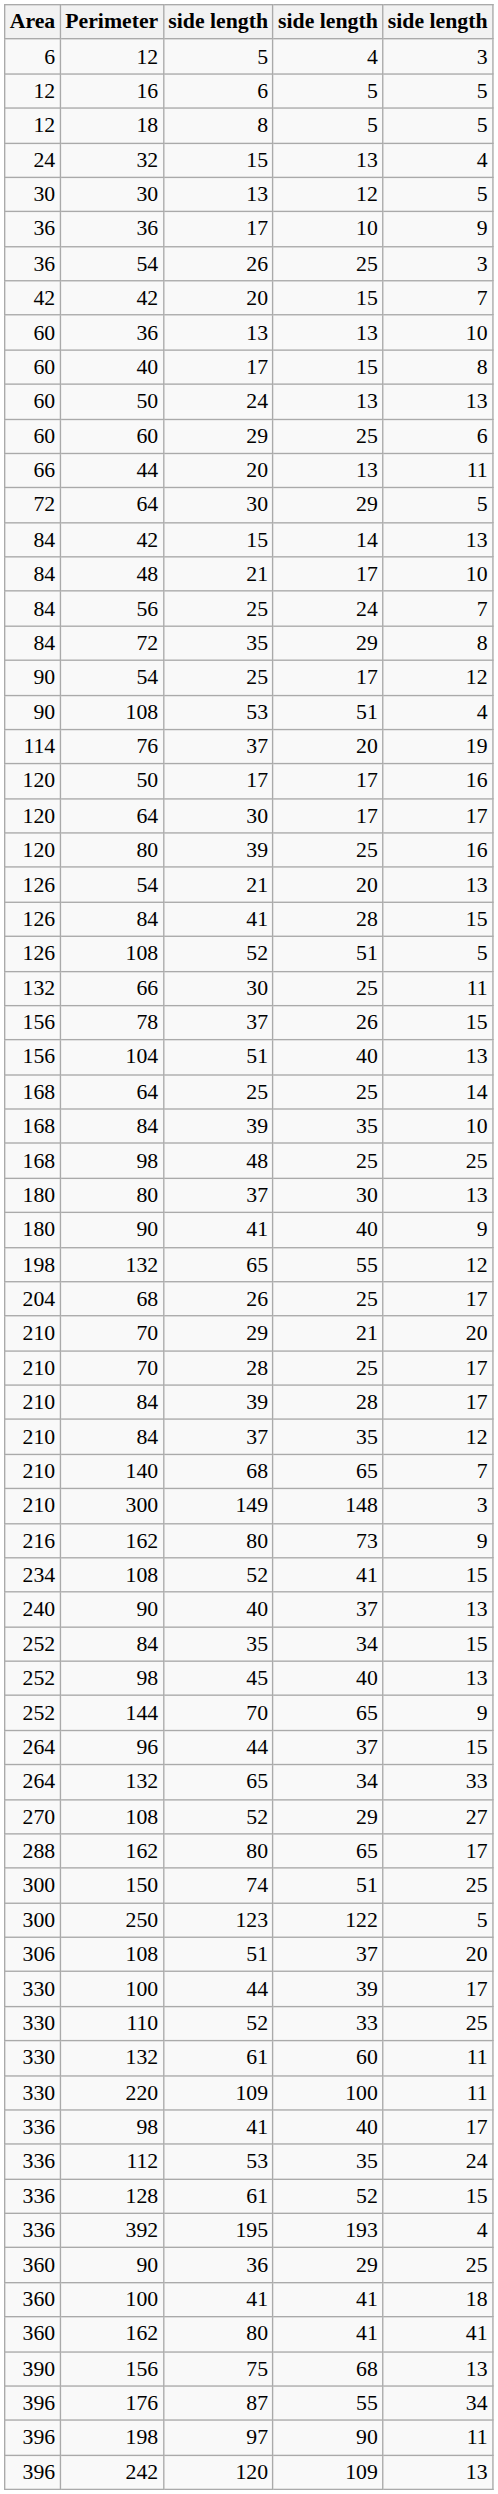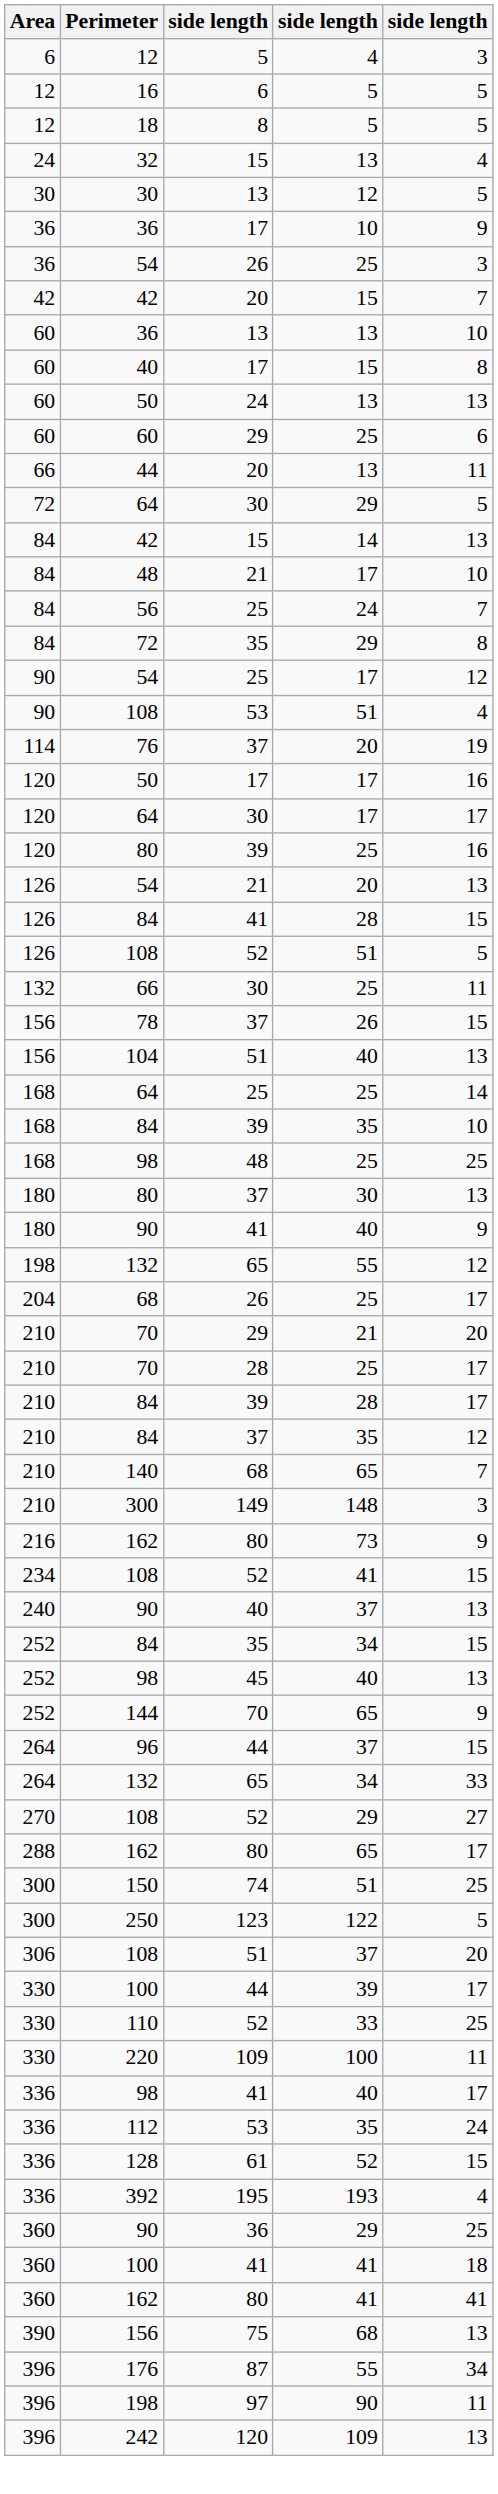 <table class="wikitable" style="text-align:right;">
 <tr>
 <th>Area</th>
 <th>Perimeter</th>
 <th>side length </th>
 <th>side length </th>
 <th>side length </th>
 </tr>
 <tr>
 <td>6</td>
 <td>12</td>
 <td>5</td>
 <td>4</td>
 <td>3</td>
 </tr>
 <tr>
 <td>12</td>
 <td>16</td>
 <td>6</td>
 <td>5</td>
 <td>5</td>
 </tr>
 <tr>
 <td>12</td>
 <td>18</td>
 <td>8</td>
 <td>5</td>
 <td>5</td>
 </tr>
 <tr>
 <td>24</td>
 <td>32</td>
 <td>15</td>
 <td>13</td>
 <td>4</td>
 </tr>
 <tr>
 <td>30</td>
 <td>30</td>
 <td>13</td>
 <td>12</td>
 <td>5</td>
 </tr>
 <tr>
 <td>36</td>
 <td>36</td>
 <td>17</td>
 <td>10</td>
 <td>9</td>
 </tr>
 <tr>
 <td>36</td>
 <td>54</td>
 <td>26</td>
 <td>25</td>
 <td>3</td>
 </tr>
 <tr>
 <td>42</td>
 <td>42</td>
 <td>20</td>
 <td>15</td>
 <td>7</td>
 </tr>
 <tr>
 <td>60</td>
 <td>36</td>
 <td>13</td>
 <td>13</td>
 <td>10</td>
 </tr>
 <tr>
 <td>60</td>
 <td>40</td>
 <td>17</td>
 <td>15</td>
 <td>8</td>
 </tr>
 <tr>
 <td>60</td>
 <td>50</td>
 <td>24</td>
 <td>13</td>
 <td>13</td>
 </tr>
 <tr>
 <td>60</td>
 <td>60</td>
 <td>29</td>
 <td>25</td>
 <td>6</td>
 </tr>
 <tr>
 <td>66</td>
 <td>44</td>
 <td>20</td>
 <td>13</td>
 <td>11</td>
 </tr>
 <tr>
 <td>72</td>
 <td>64</td>
 <td>30</td>
 <td>29</td>
 <td>5</td>
 </tr>
 <tr>
 <td>84</td>
 <td>42</td>
 <td>15</td>
 <td>14</td>
 <td>13</td>
 </tr>
 <tr>
 <td>84</td>
 <td>48</td>
 <td>21</td>
 <td>17</td>
 <td>10</td>
 </tr>
 <tr>
 <td>84</td>
 <td>56</td>
 <td>25</td>
 <td>24</td>
 <td>7</td>
 </tr>
 <tr>
 <td>84</td>
 <td>72</td>
 <td>35</td>
 <td>29</td>
 <td>8</td>
 </tr>
 <tr>
 <td>90</td>
 <td>54</td>
 <td>25</td>
 <td>17</td>
 <td>12</td>
 </tr>
 <tr>
 <td>90</td>
 <td>108</td>
 <td>53</td>
 <td>51</td>
 <td>4</td>
 </tr>
 <tr>
 <td>114</td>
 <td>76</td>
 <td>37</td>
 <td>20</td>
 <td>19</td>
 </tr>
 <tr>
 <td>120</td>
 <td>50</td>
 <td>17</td>
 <td>17</td>
 <td>16</td>
 </tr>
 <tr>
 <td>120</td>
 <td>64</td>
 <td>30</td>
 <td>17</td>
 <td>17</td>
 </tr>
 <tr>
 <td>120</td>
 <td>80</td>
 <td>39</td>
 <td>25</td>
 <td>16</td>
 </tr>
 <tr>
 <td>126</td>
 <td>54</td>
 <td>21</td>
 <td>20</td>
 <td>13</td>
 </tr>
 <tr>
 <td>126</td>
 <td>84</td>
 <td>41</td>
 <td>28</td>
 <td>15</td>
 </tr>
 <tr>
 <td>126</td>
 <td>108</td>
 <td>52</td>
 <td>51</td>
 <td>5</td>
 </tr>
 <tr>
 <td>132</td>
 <td>66</td>
 <td>30</td>
 <td>25</td>
 <td>11</td>
 </tr>
 <tr>
 <td>156</td>
 <td>78</td>
 <td>37</td>
 <td>26</td>
 <td>15</td>
 </tr>
 <tr>
 <td>156</td>
 <td>104</td>
 <td>51</td>
 <td>40</td>
 <td>13</td>
 </tr>
 <tr>
 <td>168</td>
 <td>64</td>
 <td>25</td>
 <td>25</td>
 <td>14</td>
 </tr>
 <tr>
 <td>168</td>
 <td>84</td>
 <td>39</td>
 <td>35</td>
 <td>10</td>
 </tr>
 <tr>
 <td>168</td>
 <td>98</td>
 <td>48</td>
 <td>25</td>
 <td>25</td>
 </tr>
 <tr>
 <td>180</td>
 <td>80</td>
 <td>37</td>
 <td>30</td>
 <td>13</td>
 </tr>
 <tr>
 <td>180</td>
 <td>90</td>
 <td>41</td>
 <td>40</td>
 <td>9</td>
 </tr>
 <tr>
 <td>198</td>
 <td>132</td>
 <td>65</td>
 <td>55</td>
 <td>12</td>
 </tr>
 <tr>
 <td>204</td>
 <td>68</td>
 <td>26</td>
 <td>25</td>
 <td>17</td>
 </tr>
 <tr>
 <td>210</td>
 <td>70</td>
 <td>29</td>
 <td>21</td>
 <td>20</td>
 </tr>
 <tr>
 <td>210</td>
 <td>70</td>
 <td>28</td>
 <td>25</td>
 <td>17</td>
 </tr>
 <tr>
 <td>210</td>
 <td>84</td>
 <td>39</td>
 <td>28</td>
 <td>17</td>
 </tr>
 <tr>
 <td>210</td>
 <td>84</td>
 <td>37</td>
 <td>35</td>
 <td>12</td>
 </tr>
 <tr>
 <td>210</td>
 <td>140</td>
 <td>68</td>
 <td>65</td>
 <td>7</td>
 </tr>
 <tr>
 <td>210</td>
 <td>300</td>
 <td>149</td>
 <td>148</td>
 <td>3</td>
 </tr>
 <tr>
 <td>216</td>
 <td>162</td>
 <td>80</td>
 <td>73</td>
 <td>9</td>
 </tr>
 <tr>
 <td>234</td>
 <td>108</td>
 <td>52</td>
 <td>41</td>
 <td>15</td>
 </tr>
 <tr>
 <td>240</td>
 <td>90</td>
 <td>40</td>
 <td>37</td>
 <td>13</td>
 </tr>
 <tr>
 <td>252</td>
 <td>84</td>
 <td>35</td>
 <td>34</td>
 <td>15</td>
 </tr>
 <tr>
 <td>252</td>
 <td>98</td>
 <td>45</td>
 <td>40</td>
 <td>13</td>
 </tr>
 <tr>
 <td>252</td>
 <td>144</td>
 <td>70</td>
 <td>65</td>
 <td>9</td>
 </tr>
 <tr>
 <td>264</td>
 <td>96</td>
 <td>44</td>
 <td>37</td>
 <td>15</td>
 </tr>
 <tr>
 <td>264</td>
 <td>132</td>
 <td>65</td>
 <td>34</td>
 <td>33</td>
 </tr>
 <tr>
 <td>270</td>
 <td>108</td>
 <td>52</td>
 <td>29</td>
 <td>27</td>
 </tr>
 <tr>
 <td>288</td>
 <td>162</td>
 <td>80</td>
 <td>65</td>
 <td>17</td>
 </tr>
 <tr>
 <td>300</td>
 <td>150</td>
 <td>74</td>
 <td>51</td>
 <td>25</td>
 </tr>
 <tr>
 <td>300</td>
 <td>250</td>
 <td>123</td>
 <td>122</td>
 <td>5</td>
 </tr>
 <tr>
 <td>306</td>
 <td>108</td>
 <td>51</td>
 <td>37</td>
 <td>20</td>
 </tr>
 <tr>
 <td>330</td>
 <td>100</td>
 <td>44</td>
 <td>39</td>
 <td>17</td>
 </tr>
 <tr>
 <td>330</td>
 <td>110</td>
 <td>52</td>
 <td>33</td>
 <td>25</td>
 </tr>
 <tr>
 <td>330</td>
-<td>132</td>
-<td>61</td>
-<td>60</td>
-<td>11</td>
-</tr>
-<tr>
-<td>330</td>
 <td>220</td>
 <td>109</td>
 <td>100</td>
 <td>11</td>
 </tr>
 <tr>
 <td>336</td>
 <td>98</td>
 <td>41</td>
 <td>40</td>
 <td>17</td>
 </tr>
 <tr>
 <td>336</td>
 <td>112</td>
 <td>53</td>
 <td>35</td>
 <td>24</td>
 </tr>
 <tr>
 <td>336</td>
 <td>128</td>
 <td>61</td>
 <td>52</td>
 <td>15</td>
 </tr>
 <tr>
 <td>336</td>
 <td>392</td>
 <td>195</td>
 <td>193</td>
 <td>4</td>
 </tr>
 <tr>
 <td>360</td>
 <td>90</td>
 <td>36</td>
 <td>29</td>
 <td>25</td>
 </tr>
 <tr>
 <td>360</td>
 <td>100</td>
 <td>41</td>
 <td>41</td>
 <td>18</td>
 </tr>
 <tr>
 <td>360</td>
 <td>162</td>
 <td>80</td>
 <td>41</td>
 <td>41</td>
 </tr>
 <tr>
 <td>390</td>
 <td>156</td>
 <td>75</td>
 <td>68</td>
 <td>13</td>
 </tr>
 <tr>
 <td>396</td>
 <td>176</td>
 <td>87</td>
 <td>55</td>
 <td>34</td>
 </tr>
 <tr>
 <td>396</td>
 <td>198</td>
 <td>97</td>
 <td>90</td>
 <td>11</td>
 </tr>
 <tr>
 <td>396</td>
 <td>242</td>
 <td>120</td>
 <td>109</td>
 <td>13</td>
 </tr>
 </table>
